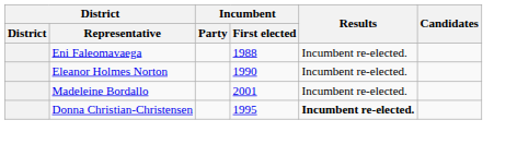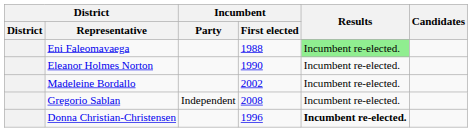 <table class=wikitable>
 <tr>
 <th colspan=2>District</th>
 <th colspan=2>Incumbent</th>
 <th rowspan=2>Results</th>
 <th rowspan=2 class="unsortable">Candidates</th>
 </tr>
 <tr valign=bottom>
 <th>District</th>
 <th>Representative</th>
 <th>Party</th>
 <th>First elected</th>
 </tr>
 <tr>
 <th></th>
 <td><a href='#'>Eni Faleomavaega</a></td>
 <td></td>
 <td><a href='#'>1988</a></td>
-<td>Incumbent re-elected.</td>
+<td style="background: lightgreen;">Incumbent re-elected.</td>
 <td nowrap></td>
 </tr>
 <tr>
 <th></th>
 <td><a href='#'>Eleanor Holmes Norton</a></td>
 <td></td>
 <td><a href='#'>1990</a></td>
 <td>Incumbent re-elected.</td>
 <td nowrap></td>
 </tr>
 <tr>
 <th></th>
 <td><a href='#'>Madeleine Bordallo</a></td>
 <td></td>
-<td><a href='#'>2001</a></td>
+<td><a href='#'>2002</a></td>
+<td>Incumbent re-elected.</td>
+<td nowrap></td>
+</tr>
+<tr>
+<th></th>
+<td><a href='#'>Gregorio Sablan</a></td>
+<td>Independent</td>
+<td><a href='#'>2008</a></td>
 <td>Incumbent re-elected.</td>
 <td nowrap></td>
 </tr>
 <tr>
 <th></th>
 <td><a href='#'>Donna Christian-Christensen</a></td>
 <td></td>
-<td><a href='#'>1995</a></td>
+<td><a href='#'>1996</a></td>
 <td><strong>Incumbent re-elected.</strong></td>
 <td nowrap></td>
 </tr>
 </table>
